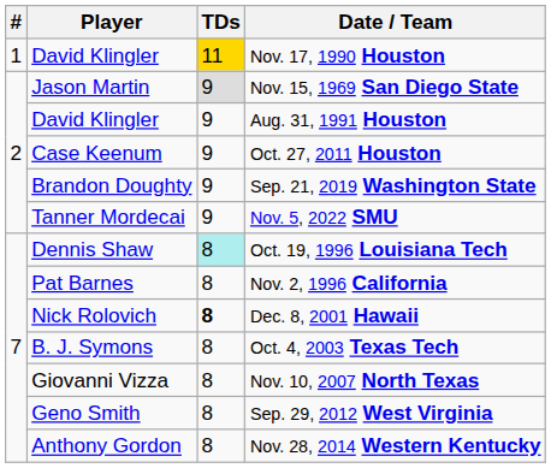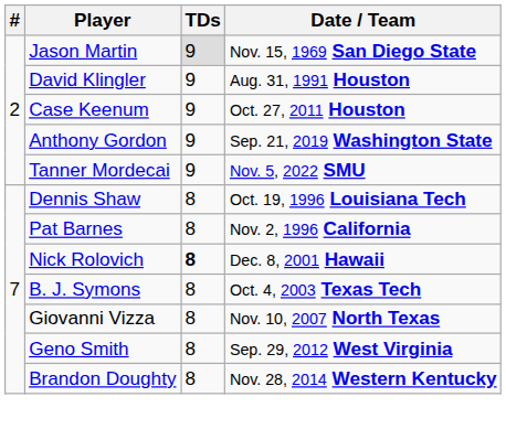 <table class="wikitable" style="font-size:90%; white-space: nowrap;">
 <tr>
 <th>#</th>
 <th>Player</th>
 <th>TDs</th>
 <th>Date / Team</th>
-</tr>
-<tr>
-<td>1</td>
-<td><a href='#'>David Klingler</a></td>
-<td style="background: #FFD700;">11</td>
-<td><small>Nov. 17, <a href='#'>1990</a></small> <strong><a href='#'>Houston</a></strong></td>
 </tr>
 <tr>
 <td rowspan=5>2</td>
 <td><a href='#'>Jason Martin</a></td>
 <td style="background: #DDDDDD;">9</td>
 <td><small>Nov. 15, <a href='#'>1969</a></small> <strong><a href='#'>San Diego State</a></strong></td>
 </tr>
 <tr>
 <td><a href='#'>David Klingler</a></td>
 <td>9</td>
 <td><small>Aug. 31, <a href='#'>1991</a></small> <strong><a href='#'>Houston</a></strong></td>
 </tr>
 <tr>
 <td><a href='#'>Case Keenum</a></td>
 <td>9</td>
 <td><small>Oct. 27, <a href='#'>2011</a></small> <strong><a href='#'>Houston</a></strong></td>
 </tr>
 <tr>
-<td><a href='#'>Brandon Doughty</a></td>
+<td><a href='#'>Anthony Gordon</a></td>
 <td>9</td>
 <td><small>Sep. 21, <a href='#'>2019</a></small> <strong><a href='#'>Washington State</a></strong></td>
 </tr>
 <tr>
 <td><a href='#'>Tanner Mordecai</a></td>
 <td>9</td>
 <td><small><a href='#'>Nov. 5</a>, <a href='#'>2022</a></small> <strong><a href='#'>SMU</a></strong></td>
 </tr>
 <tr>
 <td rowspan=7>7</td>
 <td><a href='#'>Dennis Shaw</a></td>
-<td style="background: paleturquoise;">8</td>
+<td>8</td>
 <td><small>Oct. 19, <a href='#'>1996</a></small> <strong><a href='#'>Louisiana Tech</a></strong></td>
 </tr>
 <tr>
 <td><a href='#'>Pat Barnes</a></td>
 <td>8</td>
 <td><small>Nov. 2, <a href='#'>1996</a></small> <strong><a href='#'>California</a></strong></td>
 </tr>
 <tr>
 <td><a href='#'>Nick Rolovich</a></td>
 <td><strong>8</strong></td>
 <td><small>Dec. 8, <a href='#'>2001</a></small> <strong><a href='#'>Hawaii</a></strong></td>
 </tr>
 <tr>
 <td><a href='#'>B. J. Symons</a></td>
 <td>8</td>
 <td><small>Oct. 4, <a href='#'>2003</a></small> <strong><a href='#'>Texas Tech</a></strong></td>
 </tr>
 <tr>
 <td>Giovanni Vizza</td>
 <td>8</td>
 <td><small>Nov. 10, <a href='#'>2007</a></small> <strong><a href='#'>North Texas</a></strong></td>
 </tr>
 <tr>
 <td><a href='#'>Geno Smith</a></td>
 <td>8</td>
 <td><small>Sep. 29, <a href='#'>2012</a></small> <strong><a href='#'>West Virginia</a></strong></td>
 </tr>
 <tr>
-<td><a href='#'>Anthony Gordon</a></td>
+<td><a href='#'>Brandon Doughty</a></td>
 <td>8</td>
 <td><small>Nov. 28, <a href='#'>2014</a></small> <strong><a href='#'>Western Kentucky</a></strong></td>
 </tr>
 </table>
